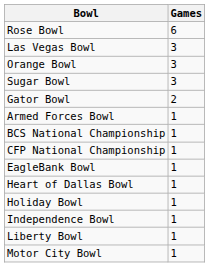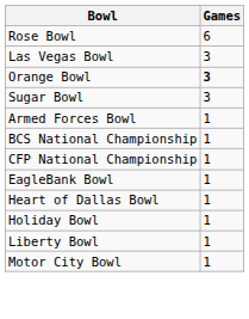 <table class="wikitable">
 <tr>
 <th>Bowl</th>
 <th>Games</th>
 </tr>
 <tr>
 <td>Rose Bowl</td>
 <td>6</td>
 </tr>
 <tr>
 <td>Las Vegas Bowl</td>
 <td>3</td>
 </tr>
 <tr>
 <td>Orange Bowl</td>
-<td>3</td>
+<td><strong>3</strong></td>
 </tr>
 <tr>
 <td>Sugar Bowl</td>
 <td>3</td>
-</tr>
-<tr>
-<td>Gator Bowl</td>
-<td>2</td>
 </tr>
 <tr>
 <td>Armed Forces Bowl</td>
 <td>1</td>
 </tr>
 <tr>
 <td>BCS National Championship</td>
 <td>1</td>
 </tr>
 <tr>
 <td>CFP National Championship</td>
 <td>1</td>
 </tr>
 <tr>
 <td>EagleBank Bowl</td>
 <td>1</td>
 </tr>
 <tr>
 <td>Heart of Dallas Bowl</td>
 <td>1</td>
 </tr>
 <tr>
 <td>Holiday Bowl</td>
 <td>1</td>
 </tr>
 <tr>
-<td>Independence Bowl</td>
-<td>1</td>
-</tr>
-<tr>
 <td>Liberty Bowl</td>
 <td>1</td>
 </tr>
 <tr>
 <td>Motor City Bowl</td>
 <td>1</td>
 </tr>
 </table>
